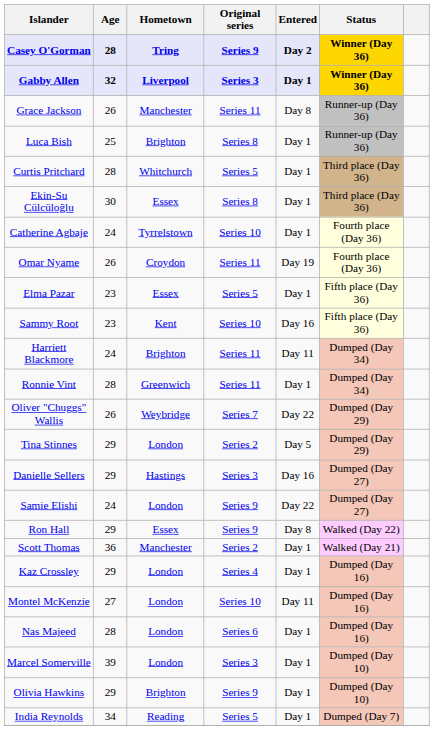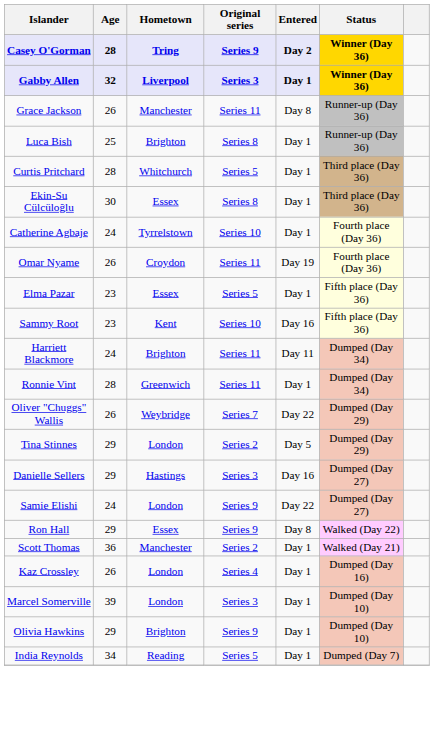 <table class="wikitable sortable" style="text-align:center;">
 <tr>
 <th style="width:150px;"><strong>Islander</strong></th>
 <th style="width:50px;"><strong>Age</strong></th>
 <th style="width:120px;"><strong>Hometown</strong></th>
 <th style="width:120px;"><strong>Original series</strong></th>
 <th style="width:50px;"><strong>Entered</strong></th>
 <th style="width:150px;"><strong>Status</strong></th>
 <th style="width:50px;"><strong></strong></th>
 </tr>
 <tr>
 <td style="background:lavender;"><a href='#'><strong>Casey O'Gorman</strong></a></td>
 <td style="background:lavender;"><strong>28</strong></td>
 <td style="background:lavender;"><strong><a href='#'>Tring</a></strong></td>
 <td style="background:lavender;"><a href='#'><strong>Series 9</strong></a></td>
 <td style="background:lavender;"><strong>Day 2</strong></td>
 <td style="background:gold;"><strong>Winner (Day 36)</strong></td>
 <td align="center"></td>
 </tr>
 <tr>
 <td style="background:lavender;"><a href='#'><strong>Gabby Allen</strong></a></td>
 <td style="background:lavender;"><strong>32</strong></td>
 <td style="background:lavender;"><strong><a href='#'>Liverpool</a></strong></td>
 <td style="background:lavender;"><a href='#'><strong>Series 3</strong></a></td>
 <td style="background:lavender;"><strong>Day 1</strong></td>
 <td style="background:gold;"><strong>Winner (Day 36)</strong></td>
 <td></td>
 </tr>
 <tr>
 <td><a href='#'>Grace Jackson</a></td>
 <td>26</td>
 <td><a href='#'>Manchester</a></td>
 <td><a href='#'>Series 11</a></td>
 <td>Day 8</td>
 <td style="background:silver;">Runner-up (Day 36)</td>
 <td></td>
 </tr>
 <tr>
 <td><a href='#'>Luca Bish</a></td>
 <td>25</td>
 <td><a href='#'>Brighton</a></td>
 <td><a href='#'>Series 8</a></td>
 <td>Day 1</td>
 <td style="background:silver;">Runner-up (Day 36)</td>
 <td></td>
 </tr>
 <tr>
 <td><a href='#'>Curtis Pritchard</a></td>
 <td>28</td>
 <td><a href='#'>Whitchurch</a></td>
 <td><a href='#'>Series 5</a></td>
 <td>Day 1</td>
 <td style="background:tan;">Third place (Day 36)</td>
 <td align="center"></td>
 </tr>
 <tr>
 <td><a href='#'>Ekin-Su Cülcüloğlu</a></td>
 <td>30</td>
 <td><a href='#'>Essex</a></td>
 <td><a href='#'>Series 8</a></td>
 <td>Day 1</td>
 <td style="background:tan;">Third place (Day 36)</td>
 <td></td>
 </tr>
 <tr>
 <td><a href='#'>Catherine Agbaje</a></td>
 <td>24</td>
 <td><a href='#'>Tyrrelstown</a></td>
 <td><a href='#'>Series 10</a></td>
 <td>Day 1</td>
 <td style="background:#FFFFDD;">Fourth place (Day 36)</td>
 <td align="center"></td>
 </tr>
 <tr>
 <td><a href='#'>Omar Nyame</a></td>
 <td>26</td>
 <td><a href='#'>Croydon</a></td>
 <td><a href='#'>Series 11</a></td>
 <td>Day 19</td>
 <td style="background:#FFFFDD;">Fourth place (Day 36)</td>
 <td></td>
 </tr>
 <tr>
 <td><a href='#'>Elma Pazar</a></td>
 <td>23</td>
 <td><a href='#'>Essex</a></td>
 <td><a href='#'>Series 5</a></td>
 <td>Day 1</td>
 <td style="background:#FFFFDD;">Fifth place (Day 36)</td>
 <td></td>
 </tr>
 <tr>
 <td><a href='#'>Sammy Root</a></td>
 <td>23</td>
 <td><a href='#'>Kent</a></td>
 <td><a href='#'>Series 10</a></td>
 <td>Day 16</td>
 <td style="background:#FFFFDD;">Fifth place (Day 36)</td>
 <td></td>
 </tr>
 <tr>
 <td><a href='#'>Harriett Blackmore</a></td>
 <td>24</td>
 <td><a href='#'>Brighton</a></td>
 <td><a href='#'>Series 11</a></td>
 <td>Day 11</td>
 <td style="background:#f4c7b8;">Dumped (Day 34)</td>
 <td></td>
 </tr>
 <tr>
 <td><a href='#'>Ronnie Vint</a></td>
 <td>28</td>
 <td><a href='#'>Greenwich</a></td>
 <td><a href='#'>Series 11</a></td>
 <td>Day 1</td>
 <td style="background:#f4c7b8;">Dumped (Day 34)</td>
 <td></td>
 </tr>
 <tr>
 <td><a href='#'>Oliver "Chuggs" Wallis</a></td>
 <td>26</td>
 <td><a href='#'>Weybridge</a></td>
 <td><a href='#'>Series 7</a></td>
 <td>Day 22</td>
 <td style="background:#f4c7b8;">Dumped (Day 29)</td>
 <td></td>
 </tr>
 <tr>
 <td><a href='#'>Tina Stinnes</a></td>
 <td>29</td>
 <td><a href='#'>London</a></td>
 <td><a href='#'>Series 2</a></td>
 <td>Day 5</td>
 <td style="background:#f4c7b8;">Dumped (Day 29)</td>
 <td></td>
 </tr>
 <tr>
 <td><a href='#'>Danielle Sellers</a></td>
 <td>29</td>
 <td><a href='#'>Hastings</a></td>
 <td><a href='#'>Series 3</a></td>
 <td>Day 16</td>
 <td style="background:#f4c7b8;">Dumped (Day 27)</td>
 <td></td>
 </tr>
 <tr>
 <td><a href='#'>Samie Elishi</a></td>
 <td>24</td>
 <td><a href='#'>London</a></td>
 <td><a href='#'>Series 9</a></td>
 <td>Day 22</td>
 <td style="background:#f4c7b8;">Dumped (Day 27)</td>
 <td></td>
 </tr>
 <tr>
 <td><a href='#'>Ron Hall</a></td>
 <td>29</td>
 <td><a href='#'>Essex</a></td>
 <td><a href='#'>Series 9</a></td>
 <td>Day 8</td>
 <td style="background:#FCF;">Walked (Day 22)</td>
 <td></td>
 </tr>
 <tr>
 <td><a href='#'>Scott Thomas</a></td>
 <td>36</td>
 <td><a href='#'>Manchester</a></td>
 <td><a href='#'>Series 2</a></td>
 <td>Day 1</td>
 <td style="background:#FCF;">Walked (Day 21)</td>
 <td></td>
 </tr>
 <tr>
 <td><a href='#'>Kaz Crossley</a></td>
-<td>29</td>
+<td>26</td>
 <td><a href='#'>London</a></td>
 <td><a href='#'>Series 4</a></td>
-<td>Day 1</td>
-<td style="background:#f4c7b8;">Dumped (Day 16)</td>
-<td></td>
-</tr>
-<tr>
-<td><a href='#'>Montel McKenzie</a></td>
-<td>27</td>
-<td><a href='#'>London</a></td>
-<td><a href='#'>Series 10</a></td>
-<td>Day 11</td>
-<td style="background:#f4c7b8;">Dumped (Day 16)</td>
-<td></td>
-</tr>
-<tr>
-<td><a href='#'>Nas Majeed</a></td>
-<td>28</td>
-<td><a href='#'>London</a></td>
-<td><a href='#'>Series 6</a></td>
 <td>Day 1</td>
 <td style="background:#f4c7b8;">Dumped (Day 16)</td>
 <td></td>
 </tr>
 <tr>
 <td><a href='#'>Marcel Somerville</a></td>
 <td>39</td>
 <td><a href='#'>London</a></td>
 <td><a href='#'>Series 3</a></td>
 <td>Day 1</td>
 <td style="background:#f4c7b8;">Dumped (Day 10)</td>
 <td></td>
 </tr>
 <tr>
 <td><a href='#'>Olivia Hawkins</a></td>
 <td>29</td>
 <td><a href='#'>Brighton</a></td>
 <td><a href='#'>Series 9</a></td>
 <td>Day 1</td>
 <td style="background:#f4c7b8;">Dumped (Day 10)</td>
 <td></td>
 </tr>
 <tr>
 <td><a href='#'>India Reynolds</a></td>
 <td>34</td>
 <td><a href='#'>Reading</a></td>
 <td><a href='#'>Series 5</a></td>
 <td>Day 1</td>
 <td style="background:#f4c7b8;">Dumped (Day 7)</td>
 <td></td>
 </tr>
 <tr>
 </tr>
 </table>
